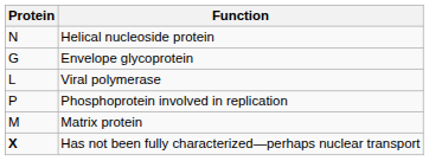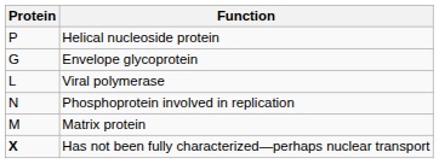 <table class="wikitable">
 <tr>
 <th>Protein</th>
 <th>Function</th>
 </tr>
 <tr>
-<td>N</td>
+<td>P</td>
 <td>Helical nucleoside protein</td>
 </tr>
 <tr>
 <td>G</td>
 <td>Envelope glycoprotein</td>
 </tr>
 <tr>
 <td>L</td>
 <td>Viral polymerase</td>
 </tr>
 <tr>
-<td>P</td>
+<td>N</td>
 <td>Phosphoprotein involved in replication</td>
 </tr>
 <tr>
 <td>M</td>
 <td>Matrix protein</td>
 </tr>
 <tr>
 <td><strong>X</strong></td>
 <td>Has not been fully characterized—perhaps nuclear transport</td>
 </tr>
 </table>
